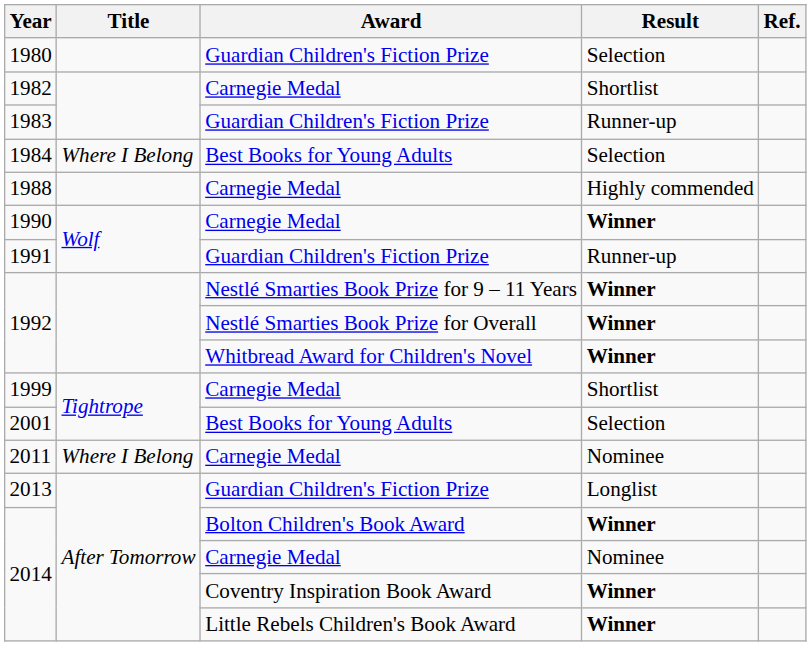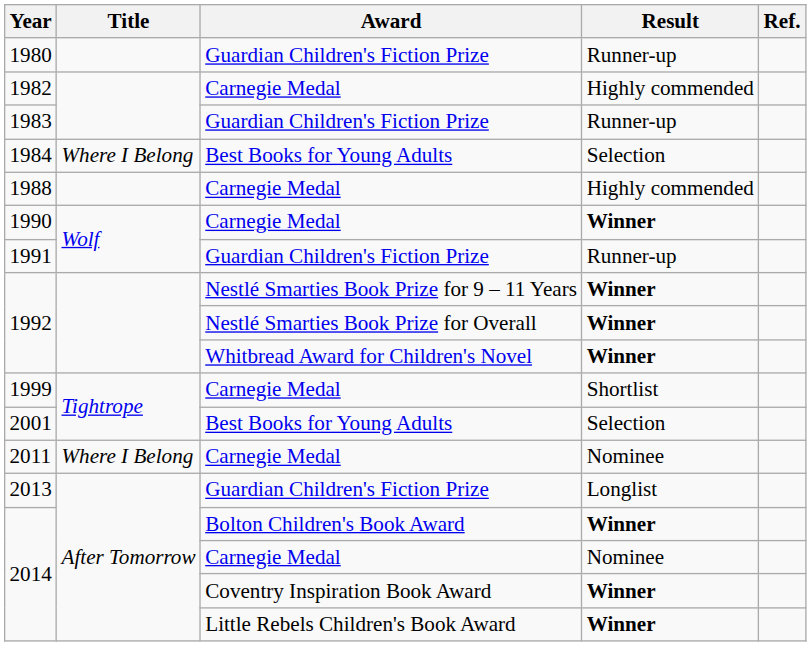 <table class="wikitable sortable mw-collapsible">
 <tr>
 <th>Year</th>
 <th>Title</th>
 <th>Award</th>
 <th>Result</th>
 <th>Ref.</th>
 </tr>
 <tr>
 <td>1980</td>
 <td><em></em></td>
 <td><a href='#'>Guardian Children's Fiction Prize</a></td>
-<td>Selection</td>
+<td>Runner-up</td>
 <td></td>
 </tr>
 <tr>
 <td>1982</td>
 <td rowspan="2"></td>
 <td><a href='#'>Carnegie Medal</a></td>
-<td>Shortlist</td>
+<td>Highly commended</td>
 <td></td>
 </tr>
 <tr>
 <td>1983</td>
 <td><a href='#'>Guardian Children's Fiction Prize</a></td>
 <td>Runner-up</td>
 <td></td>
 </tr>
 <tr>
 <td>1984</td>
 <td><em>Where I Belong</em></td>
 <td><a href='#'>Best Books for Young Adults</a></td>
 <td>Selection</td>
 <td></td>
 </tr>
 <tr>
 <td>1988</td>
 <td></td>
 <td><a href='#'>Carnegie Medal</a></td>
 <td>Highly commended</td>
 <td></td>
 </tr>
 <tr>
 <td>1990</td>
 <td rowspan="2"><em><a href='#'>Wolf</a></em></td>
 <td><a href='#'>Carnegie Medal</a></td>
 <td><strong>Winner</strong></td>
 <td></td>
 </tr>
 <tr>
 <td>1991</td>
 <td><a href='#'>Guardian Children's Fiction Prize</a></td>
 <td>Runner-up</td>
 <td></td>
 </tr>
 <tr>
 <td rowspan="3">1992</td>
 <td rowspan="3"></td>
 <td><a href='#'>Nestlé Smarties Book Prize</a> for 9 – 11 Years</td>
 <td><strong>Winner</strong></td>
 <td></td>
 </tr>
 <tr>
 <td><a href='#'>Nestlé Smarties Book Prize</a> for Overall</td>
 <td><strong>Winner</strong></td>
 <td></td>
 </tr>
 <tr>
 <td><a href='#'>Whitbread Award for Children's Novel</a></td>
 <td><strong>Winner</strong></td>
 <td></td>
 </tr>
 <tr>
 <td>1999</td>
 <td rowspan="2"><em><a href='#'>Tightrope</a></em></td>
 <td><a href='#'>Carnegie Medal</a></td>
 <td>Shortlist</td>
 <td></td>
 </tr>
 <tr>
 <td>2001</td>
 <td><a href='#'>Best Books for Young Adults</a></td>
 <td>Selection</td>
 <td></td>
 </tr>
 <tr>
 <td>2011</td>
 <td><em>Where I Belong</em></td>
 <td><a href='#'>Carnegie Medal</a></td>
 <td>Nominee</td>
 <td></td>
 </tr>
 <tr>
 <td>2013</td>
 <td rowspan="5"><em>After Tomorrow</em></td>
 <td><a href='#'>Guardian Children's Fiction Prize</a></td>
 <td>Longlist</td>
 <td></td>
 </tr>
 <tr>
 <td rowspan="4">2014</td>
 <td><a href='#'>Bolton Children's Book Award</a></td>
 <td><strong>Winner</strong></td>
 <td></td>
 </tr>
 <tr>
 <td><a href='#'>Carnegie Medal</a></td>
 <td>Nominee</td>
 <td></td>
 </tr>
 <tr>
 <td>Coventry Inspiration Book Award</td>
 <td><strong>Winner</strong></td>
 <td></td>
 </tr>
 <tr>
 <td>Little Rebels Children's Book Award</td>
 <td><strong>Winner</strong></td>
 <td></td>
 </tr>
 </table>
